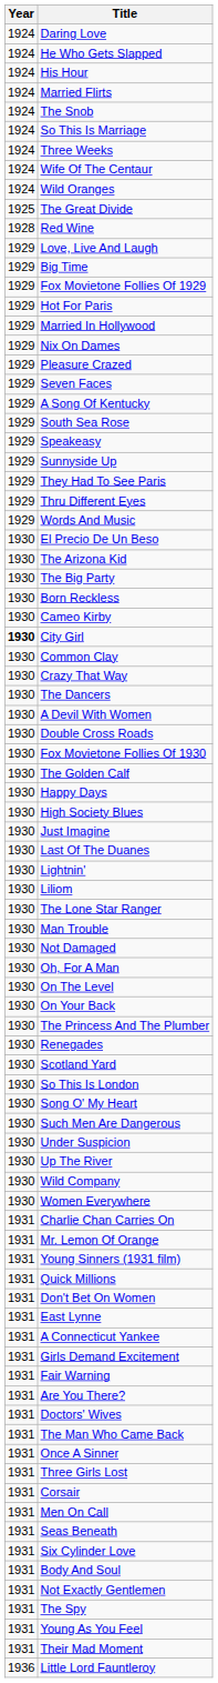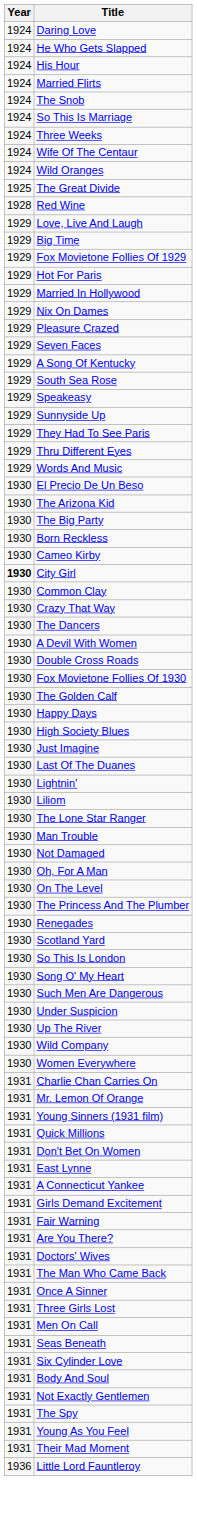 <table class="wikitable">
 <tr>
 <th>Year</th>
 <th>Title</th>
 </tr>
 <tr>
 <td>1924</td>
 <td><a href='#'>Daring Love</a></td>
 </tr>
 <tr>
 <td>1924</td>
 <td><a href='#'>He Who Gets Slapped</a></td>
 </tr>
 <tr>
 <td>1924</td>
 <td><a href='#'>His Hour</a></td>
 </tr>
 <tr>
 <td>1924</td>
 <td><a href='#'>Married Flirts</a></td>
 </tr>
 <tr>
 <td>1924</td>
 <td><a href='#'>The Snob</a></td>
 </tr>
 <tr>
 <td>1924</td>
 <td><a href='#'>So This Is Marriage</a></td>
 </tr>
 <tr>
 <td>1924</td>
 <td><a href='#'>Three Weeks</a></td>
 </tr>
 <tr>
 <td>1924</td>
 <td><a href='#'>Wife Of The Centaur</a></td>
 </tr>
 <tr>
 <td>1924</td>
 <td><a href='#'>Wild Oranges</a></td>
 </tr>
 <tr>
 <td>1925</td>
 <td><a href='#'>The Great Divide</a></td>
 </tr>
 <tr>
 <td>1928</td>
 <td><a href='#'>Red Wine</a></td>
 </tr>
 <tr>
 <td>1929</td>
 <td><a href='#'>Love, Live And Laugh</a></td>
 </tr>
 <tr>
 <td>1929</td>
 <td><a href='#'>Big Time</a></td>
 </tr>
 <tr>
 <td>1929</td>
 <td><a href='#'>Fox Movietone Follies Of 1929</a></td>
 </tr>
 <tr>
 <td>1929</td>
 <td><a href='#'>Hot For Paris</a></td>
 </tr>
 <tr>
 <td>1929</td>
 <td><a href='#'>Married In Hollywood</a></td>
 </tr>
 <tr>
 <td>1929</td>
 <td><a href='#'>Nix On Dames</a></td>
 </tr>
 <tr>
 <td>1929</td>
 <td><a href='#'>Pleasure Crazed</a></td>
 </tr>
 <tr>
 <td>1929</td>
 <td><a href='#'>Seven Faces</a></td>
 </tr>
 <tr>
 <td>1929</td>
 <td><a href='#'>A Song Of Kentucky</a></td>
 </tr>
 <tr>
 <td>1929</td>
 <td><a href='#'>South Sea Rose</a></td>
 </tr>
 <tr>
 <td>1929</td>
 <td><a href='#'>Speakeasy</a></td>
 </tr>
 <tr>
 <td>1929</td>
 <td><a href='#'>Sunnyside Up</a></td>
 </tr>
 <tr>
 <td>1929</td>
 <td><a href='#'>They Had To See Paris</a></td>
 </tr>
 <tr>
 <td>1929</td>
 <td><a href='#'>Thru Different Eyes</a></td>
 </tr>
 <tr>
 <td>1929</td>
 <td><a href='#'>Words And Music</a></td>
 </tr>
 <tr>
 <td>1930</td>
 <td><a href='#'>El Precio De Un Beso</a></td>
 </tr>
 <tr>
 <td>1930</td>
 <td><a href='#'>The Arizona Kid</a></td>
 </tr>
 <tr>
 <td>1930</td>
 <td><a href='#'>The Big Party</a></td>
 </tr>
 <tr>
 <td>1930</td>
 <td><a href='#'>Born Reckless</a></td>
 </tr>
 <tr>
 <td>1930</td>
 <td><a href='#'>Cameo Kirby</a></td>
 </tr>
 <tr>
 <td><strong>1930</strong></td>
 <td><a href='#'>City Girl</a></td>
 </tr>
 <tr>
 <td>1930</td>
 <td><a href='#'>Common Clay</a></td>
 </tr>
 <tr>
 <td>1930</td>
 <td><a href='#'>Crazy That Way</a></td>
 </tr>
 <tr>
 <td>1930</td>
 <td><a href='#'>The Dancers</a></td>
 </tr>
 <tr>
 <td>1930</td>
 <td><a href='#'>A Devil With Women</a></td>
 </tr>
 <tr>
 <td>1930</td>
 <td><a href='#'>Double Cross Roads</a></td>
 </tr>
 <tr>
 <td>1930</td>
 <td><a href='#'>Fox Movietone Follies Of 1930</a></td>
 </tr>
 <tr>
 <td>1930</td>
 <td><a href='#'>The Golden Calf</a></td>
 </tr>
 <tr>
 <td>1930</td>
 <td><a href='#'>Happy Days</a></td>
 </tr>
 <tr>
 <td>1930</td>
 <td><a href='#'>High Society Blues</a></td>
 </tr>
 <tr>
 <td>1930</td>
 <td><a href='#'>Just Imagine</a></td>
 </tr>
 <tr>
 <td>1930</td>
 <td><a href='#'>Last Of The Duanes</a></td>
 </tr>
 <tr>
 <td>1930</td>
 <td><a href='#'>Lightnin'</a></td>
 </tr>
 <tr>
 <td>1930</td>
 <td><a href='#'>Liliom</a></td>
 </tr>
 <tr>
 <td>1930</td>
 <td><a href='#'>The Lone Star Ranger</a></td>
 </tr>
 <tr>
 <td>1930</td>
 <td><a href='#'>Man Trouble</a></td>
 </tr>
 <tr>
 <td>1930</td>
 <td><a href='#'>Not Damaged</a></td>
 </tr>
 <tr>
 <td>1930</td>
 <td><a href='#'>Oh, For A Man</a></td>
 </tr>
 <tr>
 <td>1930</td>
 <td><a href='#'>On The Level</a></td>
 </tr>
 <tr>
 <td>1930</td>
-<td><a href='#'>On Your Back</a></td>
-</tr>
-<tr>
-<td>1930</td>
 <td><a href='#'>The Princess And The Plumber</a></td>
 </tr>
 <tr>
 <td>1930</td>
 <td><a href='#'>Renegades</a></td>
 </tr>
 <tr>
 <td>1930</td>
 <td><a href='#'>Scotland Yard</a></td>
 </tr>
 <tr>
 <td>1930</td>
 <td><a href='#'>So This Is London</a></td>
 </tr>
 <tr>
 <td>1930</td>
 <td><a href='#'>Song O' My Heart</a></td>
 </tr>
 <tr>
 <td>1930</td>
 <td><a href='#'>Such Men Are Dangerous</a></td>
 </tr>
 <tr>
 <td>1930</td>
 <td><a href='#'>Under Suspicion</a></td>
 </tr>
 <tr>
 <td>1930</td>
 <td><a href='#'>Up The River</a></td>
 </tr>
 <tr>
 <td>1930</td>
 <td><a href='#'>Wild Company</a></td>
 </tr>
 <tr>
 <td>1930</td>
 <td><a href='#'>Women Everywhere</a></td>
 </tr>
 <tr>
 <td>1931</td>
 <td><a href='#'>Charlie Chan Carries On</a></td>
 </tr>
 <tr>
 <td>1931</td>
 <td><a href='#'>Mr. Lemon Of Orange</a></td>
 </tr>
 <tr>
 <td>1931</td>
 <td><a href='#'>Young Sinners (1931 film)</a></td>
 </tr>
 <tr>
 <td>1931</td>
 <td><a href='#'>Quick Millions</a></td>
 </tr>
 <tr>
 <td>1931</td>
 <td><a href='#'>Don't Bet On Women</a></td>
 </tr>
 <tr>
 <td>1931</td>
 <td><a href='#'>East Lynne</a></td>
 </tr>
 <tr>
 <td>1931</td>
 <td><a href='#'>A Connecticut Yankee</a></td>
 </tr>
 <tr>
 <td>1931</td>
 <td><a href='#'>Girls Demand Excitement</a></td>
 </tr>
 <tr>
 <td>1931</td>
 <td><a href='#'>Fair Warning</a></td>
 </tr>
 <tr>
 <td>1931</td>
 <td><a href='#'>Are You There?</a></td>
 </tr>
 <tr>
 <td>1931</td>
 <td><a href='#'>Doctors' Wives</a></td>
 </tr>
 <tr>
 <td>1931</td>
 <td><a href='#'>The Man Who Came Back</a></td>
 </tr>
 <tr>
 <td>1931</td>
 <td><a href='#'>Once A Sinner</a></td>
 </tr>
 <tr>
 <td>1931</td>
 <td><a href='#'>Three Girls Lost</a></td>
 </tr>
 <tr>
 <td>1931</td>
-<td><a href='#'>Corsair</a></td>
-</tr>
-<tr>
-<td>1931</td>
 <td><a href='#'>Men On Call</a></td>
 </tr>
 <tr>
 <td>1931</td>
 <td><a href='#'>Seas Beneath</a></td>
 </tr>
 <tr>
 <td>1931</td>
 <td><a href='#'>Six Cylinder Love</a></td>
 </tr>
 <tr>
 <td>1931</td>
 <td><a href='#'>Body And Soul</a></td>
 </tr>
 <tr>
 <td>1931</td>
 <td><a href='#'>Not Exactly Gentlemen</a></td>
 </tr>
 <tr>
 <td>1931</td>
 <td><a href='#'>The Spy</a></td>
 </tr>
 <tr>
 <td>1931</td>
 <td><a href='#'>Young As You Feel</a></td>
 </tr>
 <tr>
 <td>1931</td>
 <td><a href='#'>Their Mad Moment</a></td>
 </tr>
 <tr>
 <td>1936</td>
 <td><a href='#'>Little Lord Fauntleroy</a></td>
 </tr>
 </table>
